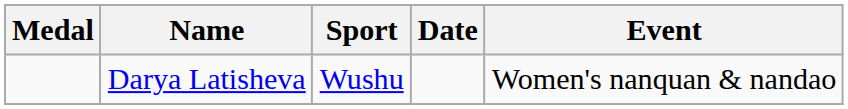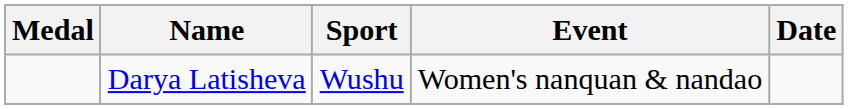 <table class="wikitable sortable" style="font-size: 95%;">
 <tr>
 <th>Medal</th>
 <th>Name</th>
 <th>Sport</th>
+<th>Event</th>
 <th>Date</th>
-<th>Event</th>
 </tr>
 <tr>
 <td></td>
 <td><a href='#'>Darya Latisheva</a></td>
 <td><a href='#'>Wushu</a></td>
+<td>Women's nanquan & nandao</td>
 <td></td>
-<td>Women's nanquan & nandao</td>
 </tr>
 </table>
